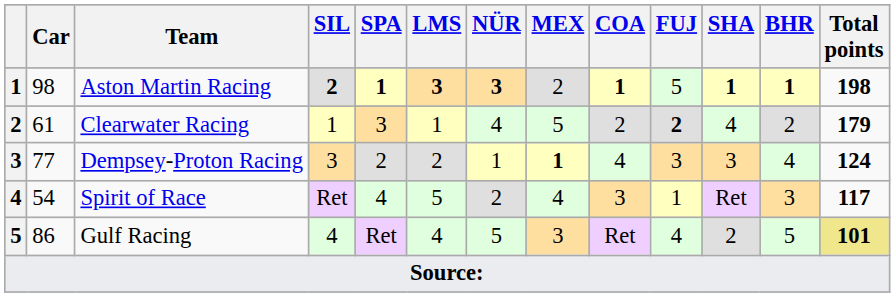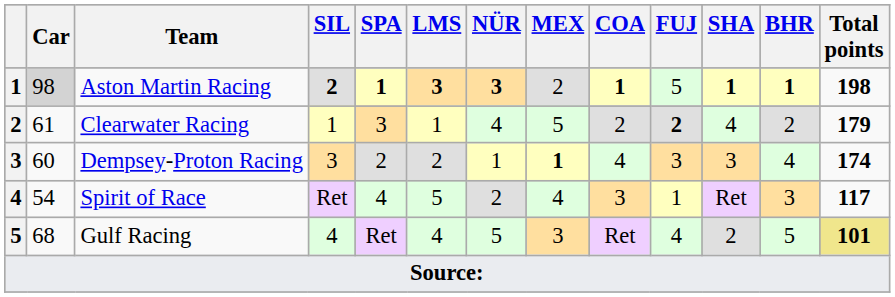 <table class="wikitable" style="font-size: 85%; text-align:center;">
 <tr valign="top">
 <th valign=middle></th>
 <th valign=middle>Car</th>
 <th valign=middle>Team</th>
 <th><a href='#'>SIL</a><br></th>
 <th><a href='#'>SPA</a><br></th>
 <th><a href='#'>LMS</a><br></th>
 <th><a href='#'>NÜR</a><br></th>
 <th><a href='#'>MEX</a><br></th>
 <th><a href='#'>COA</a><br></th>
 <th><a href='#'>FUJ</a><br></th>
 <th><a href='#'>SHA</a><br></th>
 <th><a href='#'>BHR</a><br></th>
 <th valign=middle>Total<br>points</th>
 </tr>
 <tr>
 <th>1</th>
-<td align=left>98</td>
+<td align=left style="background: lightgrey;">98</td>
 <td align=left> <a href='#'>Aston Martin Racing</a></td>
 <td style="background:#DFDFDF;"><strong>2</strong></td>
 <td style="background:#FFFFBF;"><strong>1</strong></td>
 <td style="background:#FFDF9F;"><strong>3</strong></td>
 <td style="background:#FFDF9F;"><strong>3</strong></td>
 <td style="background:#DFDFDF;">2</td>
 <td style="background:#FFFFBF;"><strong>1</strong></td>
 <td style="background:#DFFFDF;">5</td>
 <td style="background:#FFFFBF;"><strong>1</strong></td>
 <td style="background:#FFFFBF;"><strong>1</strong></td>
 <td><strong>198</strong></td>
 </tr>
 <tr>
 <th>2</th>
 <td align=left>61</td>
 <td align=left> <a href='#'>Clearwater Racing</a></td>
 <td style="background:#FFFFBF;">1</td>
 <td style="background:#FFDF9F;">3</td>
 <td style="background:#FFFFBF;">1</td>
 <td style="background:#DFFFDF;">4</td>
 <td style="background:#DFFFDF;">5</td>
 <td style="background:#DFDFDF;">2</td>
 <td style="background:#DFDFDF;"><strong>2</strong></td>
 <td style="background:#DFFFDF;">4</td>
 <td style="background:#DFDFDF;">2</td>
 <td><strong>179</strong></td>
 </tr>
 <tr>
 <th>3</th>
-<td align=left>77</td>
+<td align=left>60</td>
 <td align=left> <a href='#'>Dempsey</a>-<a href='#'>Proton Racing</a></td>
 <td style="background:#FFDF9F;">3</td>
 <td style="background:#DFDFDF;">2</td>
 <td style="background:#DFDFDF;">2</td>
 <td style="background:#FFFFBF;">1</td>
 <td style="background:#FFFFBF;"><strong>1</strong></td>
 <td style="background:#DFFFDF;">4</td>
 <td style="background:#FFDF9F;">3</td>
 <td style="background:#FFDF9F;">3</td>
 <td style="background:#DFFFDF;">4</td>
-<td><strong>124</strong></td>
+<td><strong>174</strong></td>
 </tr>
 <tr>
 <th>4</th>
 <td align=left>54</td>
 <td align=left> <a href='#'>Spirit of Race</a></td>
 <td style="background:#EFCFFF;">Ret</td>
 <td style="background:#DFFFDF;">4</td>
 <td style="background:#DFFFDF;">5</td>
 <td style="background:#DFDFDF;">2</td>
 <td style="background:#DFFFDF;">4</td>
 <td style="background:#FFDF9F;">3</td>
 <td style="background:#FFFFBF;">1</td>
 <td style="background:#EFCFFF;">Ret</td>
 <td style="background:#FFDF9F;">3</td>
 <td><strong>117</strong></td>
 </tr>
 <tr>
 <th>5</th>
-<td align=left>86</td>
+<td align=left>68</td>
 <td align=left> Gulf Racing</td>
 <td style="background:#DFFFDF;">4</td>
 <td style="background:#EFCFFF;">Ret</td>
 <td style="background:#DFFFDF;">4</td>
 <td style="background:#DFFFDF;">5</td>
 <td style="background:#FFDF9F;">3</td>
 <td style="background:#EFCFFF;">Ret</td>
 <td style="background:#DFFFDF;">4</td>
 <td style="background:#DFDFDF;">2</td>
 <td style="background:#DFFFDF;">5</td>
 <td style="background: khaki;"><strong>101</strong></td>
 </tr>
 <tr class="sortbottom">
 <td colspan="13" style="background-color:#EAECF0;text-align:center"><strong>Source:</strong></td>
 </tr>
 </table>
